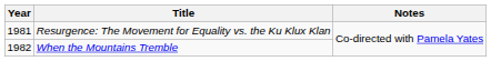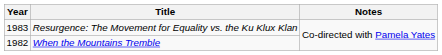 <table class="wikitable">
 <tr>
 <th>Year</th>
 <th>Title</th>
 <th>Notes</th>
 </tr>
 <tr>
-<td>1981</td>
+<td>1983</td>
 <td><em>Resurgence: The Movement for Equality vs. the Ku Klux Klan</em></td>
 <td rowspan=2>Co-directed with <a href='#'>Pamela Yates</a></td>
 </tr>
 <tr>
 <td>1982</td>
 <td><em><a href='#'>When the Mountains Tremble</a></em></td>
 </tr>
 </table>
